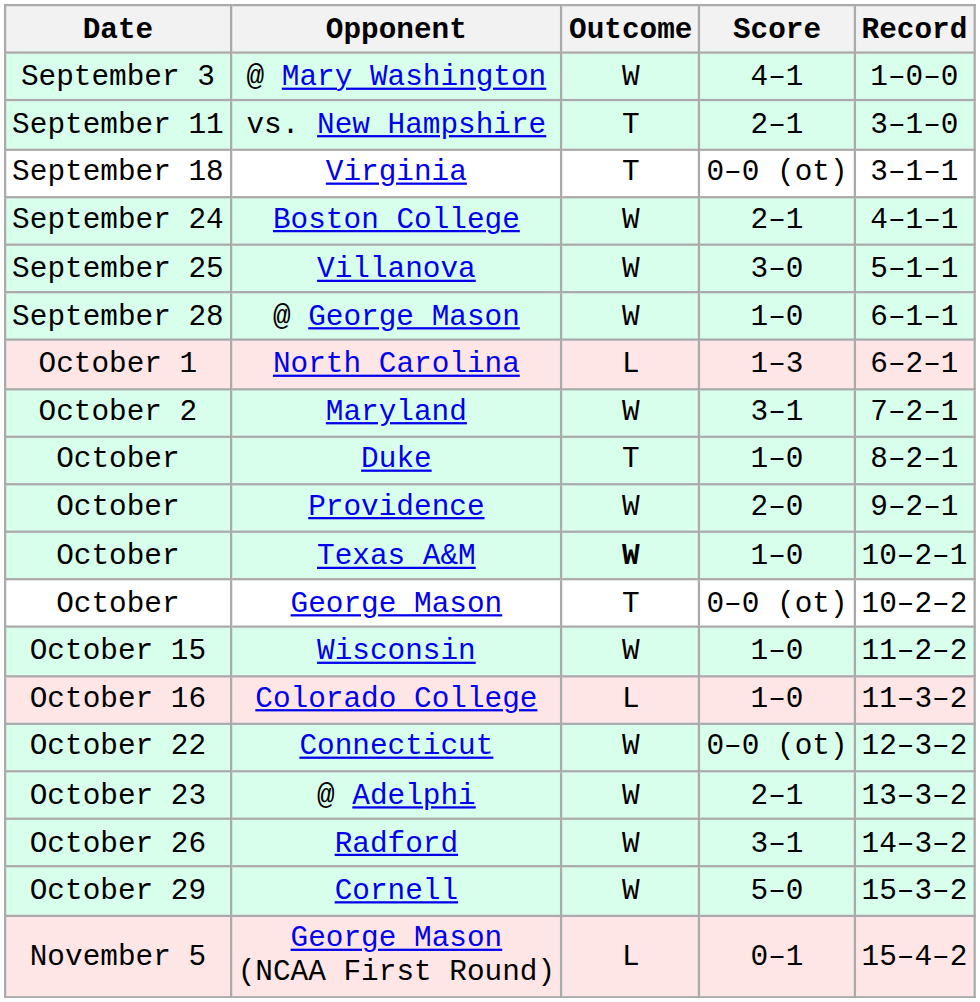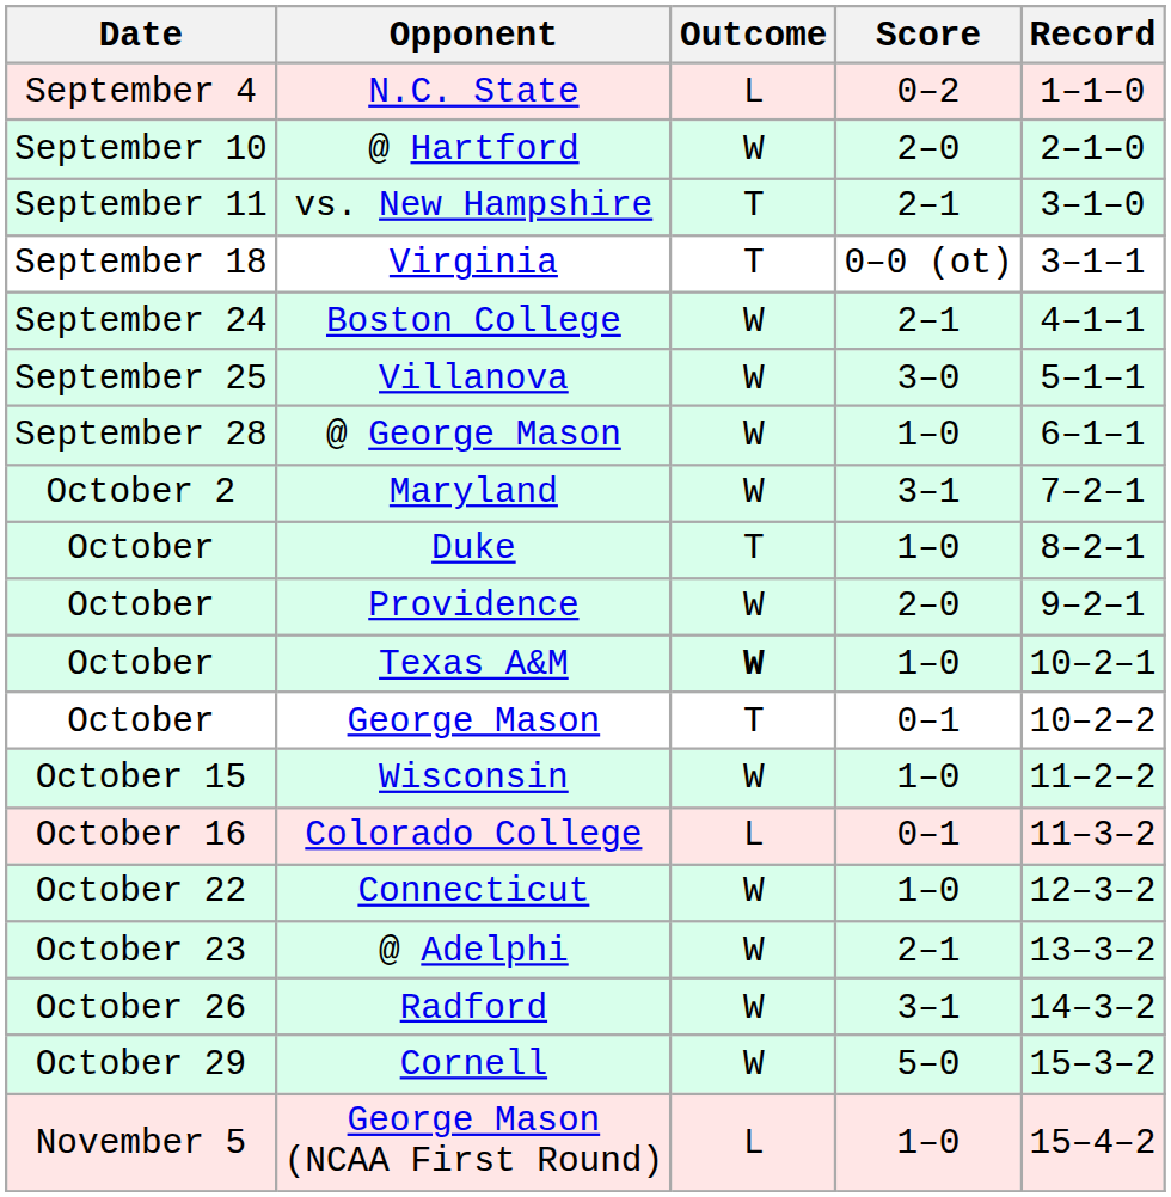 <table class="wikitable">
 <tr>
 <th>Date</th>
 <th>Opponent</th>
 <th>Outcome</th>
 <th>Score</th>
 <th>Record</th>
 </tr>
+<tr align="center" style="background:#FFE6E6;">
+<td>September 4</td>
+<td><a href='#'>N.C. State</a></td>
+<td>L</td>
+<td>0–2</td>
+<td>1–1–0</td>
+</tr>
 <tr align="center" style="background:#D8FFEB;">
-<td>September 3</td>
-<td>@ <a href='#'>Mary Washington</a></td>
+<td>September 10</td>
+<td>@ <a href='#'>Hartford</a></td>
 <td>W</td>
-<td>4–1</td>
-<td>1–0–0</td>
+<td>2–0</td>
+<td>2–1–0</td>
 </tr>
 <tr align="center" style="background:#D8FFEB;">
 <td>September 11</td>
 <td>vs. <a href='#'>New Hampshire</a></td>
 <td>T</td>
 <td>2–1</td>
 <td>3–1–0</td>
 </tr>
 <tr align="center" style="background:#FFFFFF;">
 <td>September 18</td>
 <td><a href='#'>Virginia</a></td>
 <td>T</td>
 <td>0–0 (ot)</td>
 <td>3–1–1</td>
 </tr>
 <tr align="center" style="background:#D8FFEB;">
 <td>September 24</td>
 <td><a href='#'>Boston College</a></td>
 <td>W</td>
 <td>2–1</td>
 <td>4–1–1</td>
 </tr>
 <tr align="center" style="background:#D8FFEB;">
 <td>September 25</td>
 <td><a href='#'>Villanova</a></td>
 <td>W</td>
 <td>3–0</td>
 <td>5–1–1</td>
 </tr>
 <tr align="center" style="background:#D8FFEB;">
 <td>September 28</td>
 <td>@ <a href='#'>George Mason</a></td>
 <td>W</td>
 <td>1–0</td>
 <td>6–1–1</td>
 </tr>
-<tr align="center" style="background:#FFE6E6;">
-<td>October 1</td>
-<td><a href='#'>North Carolina</a></td>
-<td>L</td>
-<td>1–3</td>
-<td>6–2–1</td>
-</tr>
 <tr align="center" style="background:#D8FFEB;">
 <td>October 2</td>
 <td><a href='#'>Maryland</a></td>
 <td>W</td>
 <td>3–1</td>
 <td>7–2–1</td>
 </tr>
 <tr align="center" style="background:#D8FFEB;">
 <td>October</td>
 <td><a href='#'>Duke</a></td>
 <td>T</td>
 <td>1–0</td>
 <td>8–2–1</td>
 </tr>
 <tr align="center" style="background:#D8FFEB;">
 <td>October</td>
 <td><a href='#'>Providence</a></td>
 <td>W</td>
 <td>2–0</td>
 <td>9–2–1</td>
 </tr>
 <tr align="center" style="background:#D8FFEB;">
 <td>October</td>
 <td><a href='#'>Texas A&M</a></td>
 <td><strong>W</strong></td>
 <td>1–0</td>
 <td>10–2–1</td>
 </tr>
 <tr align="center" style="background:#FFFFFF;">
 <td>October</td>
 <td><a href='#'>George Mason</a></td>
 <td>T</td>
-<td>0–0 (ot)</td>
+<td>0–1</td>
 <td>10–2–2</td>
 </tr>
 <tr align="center" style="background:#D8FFEB;">
 <td>October 15</td>
 <td><a href='#'>Wisconsin</a></td>
 <td>W</td>
 <td>1–0</td>
 <td>11–2–2</td>
 </tr>
 <tr align="center" style="background:#FFE6E6;">
 <td>October 16</td>
 <td><a href='#'>Colorado College</a></td>
 <td>L</td>
-<td>1–0</td>
+<td>0–1</td>
 <td>11–3–2</td>
 </tr>
 <tr align="center" style="background:#D8FFEB;">
 <td>October 22</td>
 <td><a href='#'>Connecticut</a></td>
 <td>W</td>
-<td>0–0 (ot)</td>
+<td>1–0</td>
 <td>12–3–2</td>
 </tr>
 <tr align="center" style="background:#D8FFEB;">
 <td>October 23</td>
 <td>@ <a href='#'>Adelphi</a></td>
 <td>W</td>
 <td>2–1</td>
 <td>13–3–2</td>
 </tr>
 <tr align="center" style="background:#D8FFEB;">
 <td>October 26</td>
 <td><a href='#'>Radford</a></td>
 <td>W</td>
 <td>3–1</td>
 <td>14–3–2</td>
 </tr>
 <tr align="center" style="background:#D8FFEB;">
 <td>October 29</td>
 <td><a href='#'>Cornell</a></td>
 <td>W</td>
 <td>5–0</td>
 <td>15–3–2</td>
 </tr>
 <tr align="center" style="background:#FFE6E6;">
 <td>November 5</td>
 <td><a href='#'>George Mason</a> <br> (NCAA First Round)</td>
 <td>L</td>
-<td>0–1</td>
+<td>1–0</td>
 <td>15–4–2</td>
 </tr>
 </table>
